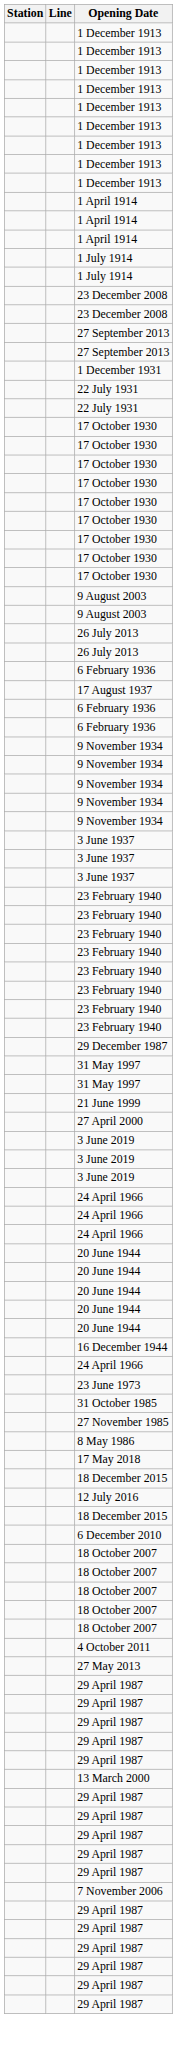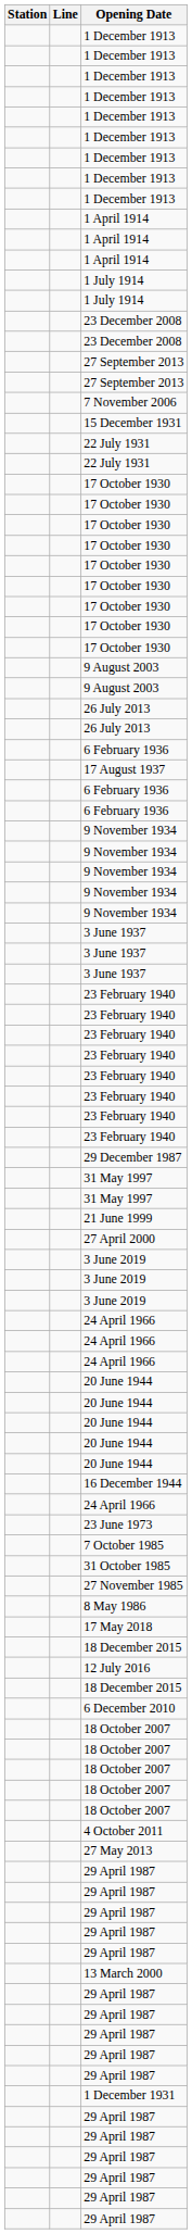 <table class="wikitable sortable">
 <tr>
 <th>Station</th>
 <th>Line</th>
 <th>Opening Date</th>
 </tr>
 <tr>
 <td></td>
 <td></td>
 <td>1 December 1913</td>
 </tr>
 <tr>
 <td></td>
 <td></td>
 <td>1 December 1913</td>
 </tr>
 <tr>
 <td></td>
 <td></td>
 <td>1 December 1913</td>
 </tr>
 <tr>
 <td></td>
 <td></td>
 <td>1 December 1913</td>
 </tr>
 <tr>
 <td></td>
 <td></td>
 <td>1 December 1913</td>
 </tr>
 <tr>
 <td></td>
 <td></td>
 <td>1 December 1913</td>
 </tr>
 <tr>
 <td></td>
 <td></td>
 <td>1 December 1913</td>
 </tr>
 <tr>
 <td></td>
 <td></td>
 <td>1 December 1913</td>
 </tr>
 <tr>
 <td></td>
 <td></td>
 <td>1 December 1913</td>
 </tr>
 <tr>
 <td></td>
 <td></td>
 <td>1 April 1914</td>
 </tr>
 <tr>
 <td></td>
 <td></td>
 <td>1 April 1914</td>
 </tr>
 <tr>
 <td></td>
 <td></td>
 <td>1 April 1914</td>
 </tr>
 <tr>
 <td></td>
 <td></td>
 <td>1 July 1914</td>
 </tr>
 <tr>
 <td></td>
 <td></td>
 <td>1 July 1914</td>
 </tr>
 <tr>
 <td></td>
 <td></td>
 <td>23 December 2008</td>
 </tr>
 <tr>
 <td></td>
 <td></td>
 <td>23 December 2008</td>
 </tr>
 <tr>
 <td></td>
 <td></td>
 <td>27 September 2013</td>
 </tr>
 <tr>
 <td></td>
 <td></td>
 <td>27 September 2013</td>
 </tr>
 <tr>
 <td></td>
 <td></td>
-<td>1 December 1931</td>
+<td>7 November 2006</td>
+</tr>
+<tr>
+<td></td>
+<td></td>
+<td>15 December 1931</td>
 </tr>
 <tr>
 <td></td>
 <td></td>
 <td>22 July 1931</td>
 </tr>
 <tr>
 <td></td>
 <td></td>
 <td>22 July 1931</td>
 </tr>
 <tr>
 <td></td>
 <td></td>
 <td>17 October 1930</td>
 </tr>
 <tr>
 <td></td>
 <td></td>
 <td>17 October 1930</td>
 </tr>
 <tr>
 <td></td>
 <td></td>
 <td>17 October 1930</td>
 </tr>
 <tr>
 <td></td>
 <td></td>
 <td>17 October 1930</td>
 </tr>
 <tr>
 <td></td>
 <td></td>
 <td>17 October 1930</td>
 </tr>
 <tr>
 <td></td>
 <td></td>
 <td>17 October 1930</td>
 </tr>
 <tr>
 <td></td>
 <td></td>
 <td>17 October 1930</td>
 </tr>
 <tr>
 <td></td>
 <td></td>
 <td>17 October 1930</td>
 </tr>
 <tr>
 <td></td>
 <td></td>
 <td>17 October 1930</td>
 </tr>
 <tr>
 <td></td>
 <td></td>
 <td>9 August 2003</td>
 </tr>
 <tr>
 <td></td>
 <td></td>
 <td>9 August 2003</td>
 </tr>
 <tr>
 <td></td>
 <td></td>
 <td>26 July 2013</td>
 </tr>
 <tr>
 <td></td>
 <td></td>
 <td>26 July 2013</td>
 </tr>
 <tr>
 <td></td>
 <td></td>
 <td>6 February 1936</td>
 </tr>
 <tr>
 <td></td>
 <td></td>
 <td>17 August 1937</td>
 </tr>
 <tr>
 <td></td>
 <td></td>
 <td>6 February 1936</td>
 </tr>
 <tr>
 <td></td>
 <td></td>
 <td>6 February 1936</td>
 </tr>
 <tr>
 <td></td>
 <td></td>
 <td>9 November 1934</td>
 </tr>
 <tr>
 <td></td>
 <td></td>
 <td>9 November 1934</td>
 </tr>
 <tr>
 <td></td>
 <td></td>
 <td>9 November 1934</td>
 </tr>
 <tr>
 <td></td>
 <td></td>
 <td>9 November 1934</td>
 </tr>
 <tr>
 <td></td>
 <td></td>
 <td>9 November 1934</td>
 </tr>
 <tr>
 <td></td>
 <td></td>
 <td>3 June 1937</td>
 </tr>
 <tr>
 <td></td>
 <td></td>
 <td>3 June 1937</td>
 </tr>
 <tr>
 <td></td>
 <td></td>
 <td>3 June 1937</td>
 </tr>
 <tr>
 <td></td>
 <td></td>
 <td>23 February 1940</td>
 </tr>
 <tr>
 <td></td>
 <td></td>
 <td>23 February 1940</td>
 </tr>
 <tr>
 <td></td>
 <td></td>
 <td>23 February 1940</td>
 </tr>
 <tr>
 <td></td>
 <td></td>
 <td>23 February 1940</td>
 </tr>
 <tr>
 <td></td>
 <td></td>
 <td>23 February 1940</td>
 </tr>
 <tr>
 <td></td>
 <td></td>
 <td>23 February 1940</td>
 </tr>
 <tr>
 <td></td>
 <td></td>
 <td>23 February 1940</td>
 </tr>
 <tr>
 <td></td>
 <td></td>
 <td>23 February 1940</td>
 </tr>
 <tr>
 <td></td>
 <td></td>
 <td>29 December 1987</td>
 </tr>
 <tr>
 <td></td>
 <td></td>
 <td>31 May 1997</td>
 </tr>
 <tr>
 <td></td>
 <td></td>
 <td>31 May 1997</td>
 </tr>
 <tr>
 <td></td>
 <td></td>
 <td>21 June 1999</td>
 </tr>
 <tr>
 <td></td>
 <td></td>
 <td>27 April 2000</td>
 </tr>
 <tr>
 <td></td>
 <td></td>
 <td>3 June 2019</td>
 </tr>
 <tr>
 <td></td>
 <td></td>
 <td>3 June 2019</td>
 </tr>
 <tr>
 <td></td>
 <td></td>
 <td>3 June 2019</td>
 </tr>
 <tr>
 <td></td>
 <td></td>
 <td>24 April 1966</td>
 </tr>
 <tr>
 <td></td>
 <td></td>
 <td>24 April 1966</td>
 </tr>
 <tr>
 <td></td>
 <td></td>
 <td>24 April 1966</td>
 </tr>
 <tr>
 <td></td>
 <td></td>
 <td>20 June 1944</td>
 </tr>
 <tr>
 <td></td>
 <td></td>
 <td>20 June 1944</td>
 </tr>
 <tr>
 <td></td>
 <td></td>
 <td>20 June 1944</td>
 </tr>
 <tr>
 <td></td>
 <td></td>
 <td>20 June 1944</td>
 </tr>
 <tr>
 <td></td>
 <td></td>
 <td>20 June 1944</td>
 </tr>
 <tr>
 <td></td>
 <td></td>
 <td>16 December 1944</td>
 </tr>
 <tr>
 <td></td>
 <td></td>
 <td>24 April 1966</td>
 </tr>
 <tr>
 <td></td>
 <td></td>
 <td>23 June 1973</td>
 </tr>
 <tr>
 <td></td>
 <td></td>
+<td>7 October 1985</td>
+</tr>
+<tr>
+<td></td>
+<td></td>
 <td>31 October 1985</td>
 </tr>
 <tr>
 <td></td>
 <td></td>
 <td>27 November 1985</td>
 </tr>
 <tr>
 <td></td>
 <td></td>
 <td>8 May 1986</td>
 </tr>
 <tr>
 <td></td>
 <td></td>
 <td>17 May 2018</td>
 </tr>
 <tr>
 <td></td>
 <td></td>
 <td>18 December 2015</td>
 </tr>
 <tr>
 <td></td>
 <td></td>
 <td>12 July 2016</td>
 </tr>
 <tr>
 <td></td>
 <td></td>
 <td>18 December 2015</td>
 </tr>
 <tr>
 <td></td>
 <td></td>
 <td>6 December 2010</td>
 </tr>
 <tr>
 <td></td>
 <td></td>
 <td>18 October 2007</td>
 </tr>
 <tr>
 <td></td>
 <td></td>
 <td>18 October 2007</td>
 </tr>
 <tr>
 <td></td>
 <td></td>
 <td>18 October 2007</td>
 </tr>
 <tr>
 <td></td>
 <td></td>
 <td>18 October 2007</td>
 </tr>
 <tr>
 <td></td>
 <td></td>
 <td>18 October 2007</td>
 </tr>
 <tr>
 <td></td>
 <td></td>
 <td>4 October 2011</td>
 </tr>
 <tr>
 <td></td>
 <td></td>
 <td>27 May 2013</td>
 </tr>
 <tr>
 <td></td>
 <td></td>
 <td>29 April 1987</td>
 </tr>
 <tr>
 <td></td>
 <td></td>
 <td>29 April 1987</td>
 </tr>
 <tr>
 <td></td>
 <td></td>
 <td>29 April 1987</td>
 </tr>
 <tr>
 <td></td>
 <td></td>
 <td>29 April 1987</td>
 </tr>
 <tr>
 <td></td>
 <td></td>
 <td>29 April 1987</td>
 </tr>
 <tr>
 <td></td>
 <td></td>
 <td>13 March 2000</td>
 </tr>
 <tr>
 <td></td>
 <td></td>
 <td>29 April 1987</td>
 </tr>
 <tr>
 <td></td>
 <td></td>
 <td>29 April 1987</td>
 </tr>
 <tr>
 <td></td>
 <td></td>
 <td>29 April 1987</td>
 </tr>
 <tr>
 <td></td>
 <td></td>
 <td>29 April 1987</td>
 </tr>
 <tr>
 <td></td>
 <td></td>
 <td>29 April 1987</td>
 </tr>
 <tr>
 <td></td>
 <td></td>
-<td>7 November 2006</td>
+<td>1 December 1931</td>
 </tr>
 <tr>
 <td></td>
 <td></td>
 <td>29 April 1987</td>
 </tr>
 <tr>
 <td></td>
 <td></td>
 <td>29 April 1987</td>
 </tr>
 <tr>
 <td></td>
 <td></td>
 <td>29 April 1987</td>
 </tr>
 <tr>
 <td></td>
 <td></td>
 <td>29 April 1987</td>
 </tr>
 <tr>
 <td></td>
 <td></td>
 <td>29 April 1987</td>
 </tr>
 <tr>
 <td></td>
 <td></td>
 <td>29 April 1987</td>
 </tr>
 </table>
